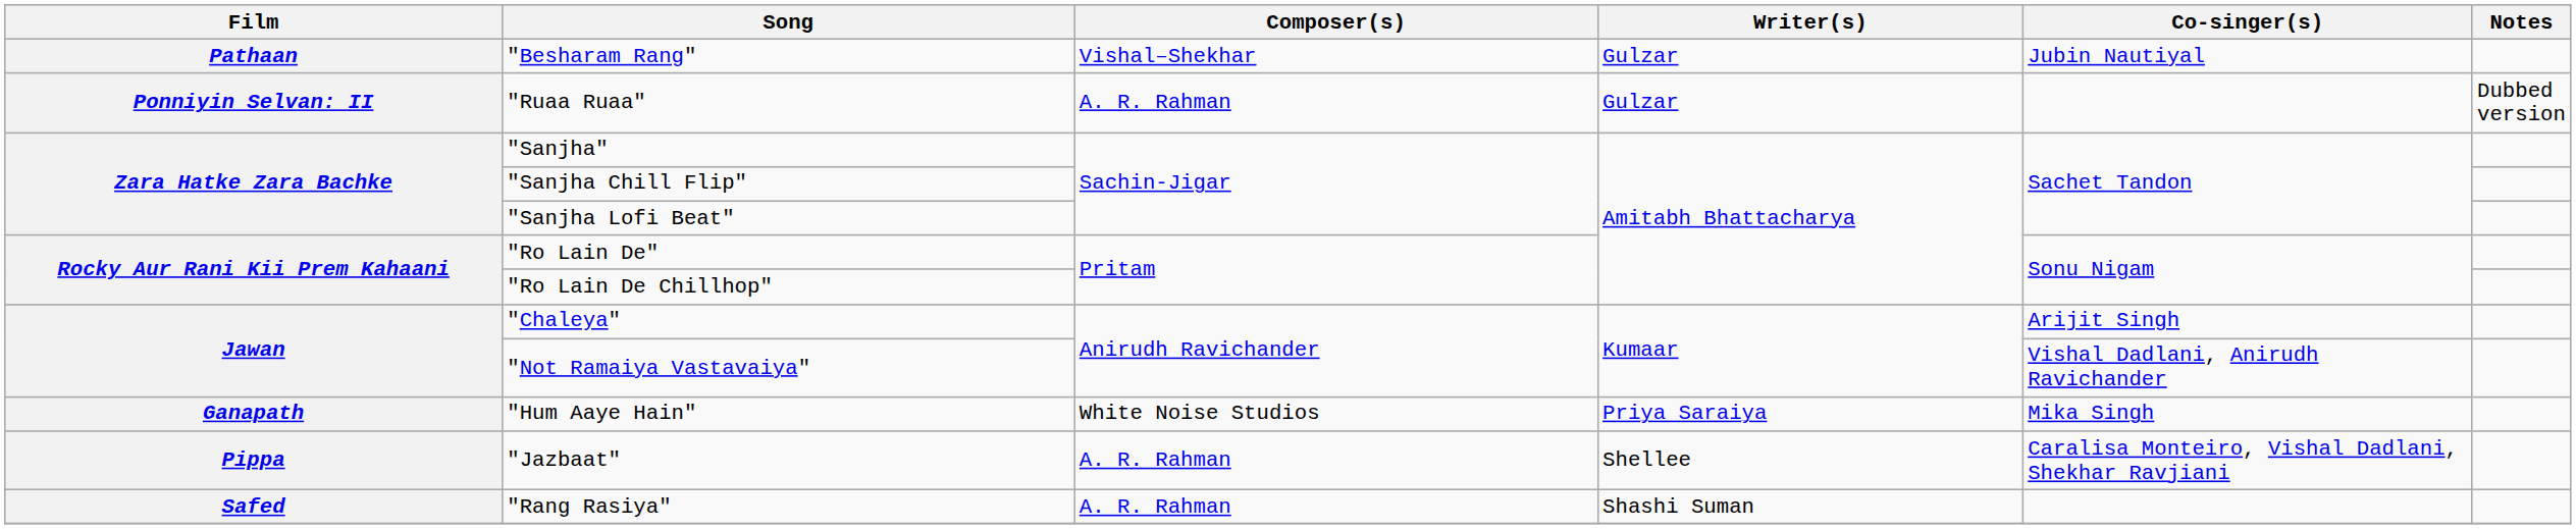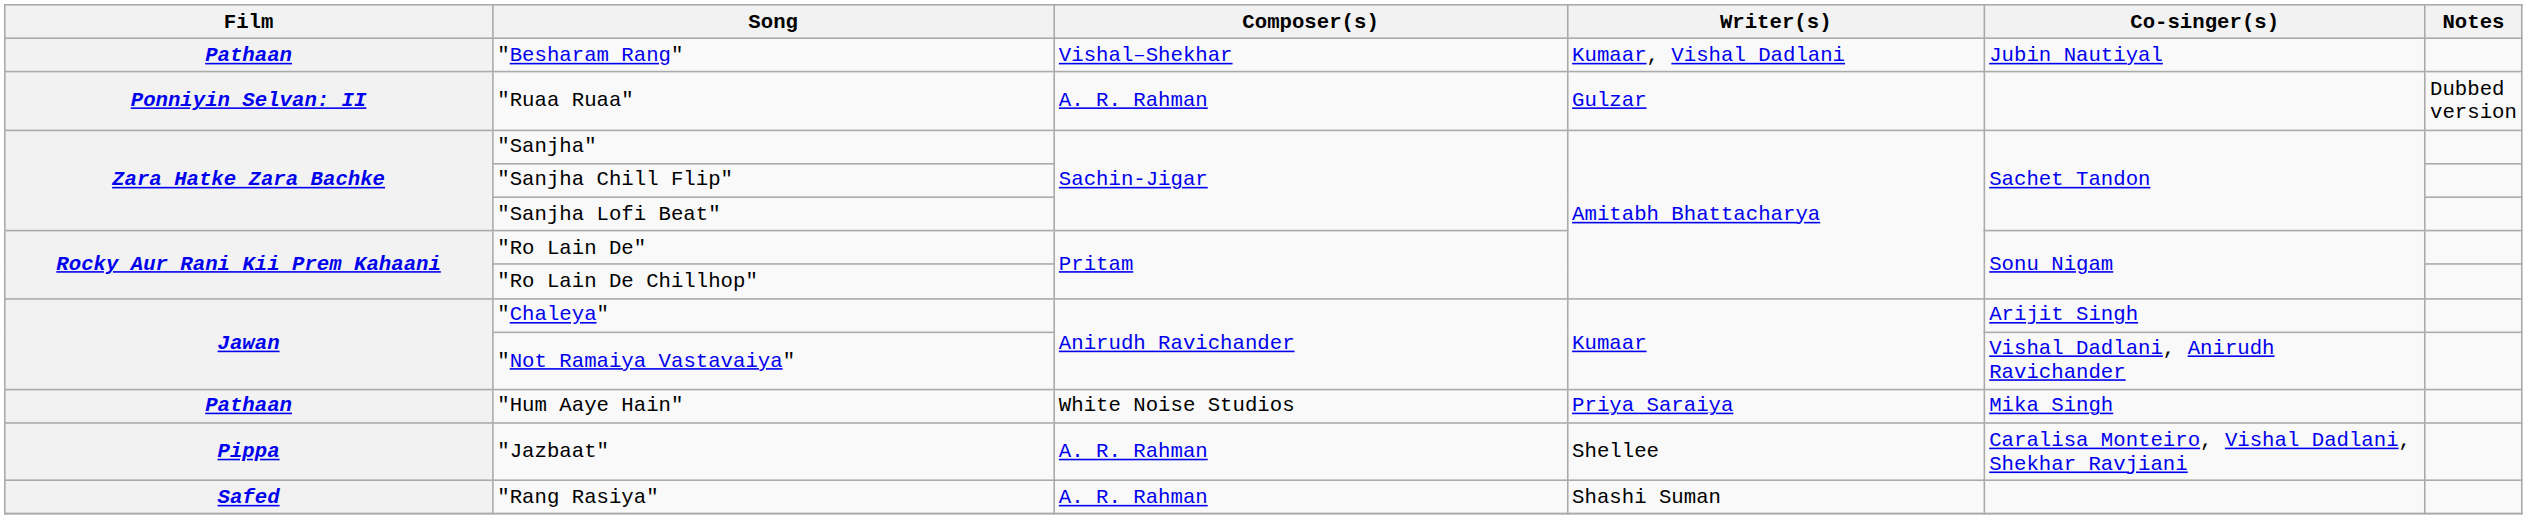 <table class="wikitable plainrowheaders" width="100%" textcolor:#000;">
 <tr>
 <th scope="col" width=20%><strong>Film</strong></th>
 <th scope="col" width=23%><strong>Song</strong></th>
 <th scope="col" width=21%><strong>Composer(s)</strong></th>
 <th scope="col" width=17%><strong>Writer(s)</strong></th>
 <th scope="col" width=18%><strong>Co-singer(s)</strong></th>
 <th>Notes</th>
 </tr>
 <tr>
 <th><a href='#'><em>Pathaan</em></a></th>
 <td>"<a href='#'>Besharam Rang</a>"</td>
 <td><a href='#'>Vishal–Shekhar</a></td>
-<td><a href='#'>Gulzar</a></td>
+<td><a href='#'>Kumaar</a>, <a href='#'>Vishal Dadlani</a></td>
 <td><a href='#'>Jubin Nautiyal</a></td>
 <td></td>
 </tr>
 <tr>
 <th><em><a href='#'>Ponniyin Selvan: II</a></em></th>
 <td>"Ruaa Ruaa"</td>
 <td><a href='#'>A. R. Rahman</a></td>
 <td><a href='#'>Gulzar</a></td>
 <td></td>
 <td>Dubbed version</td>
 </tr>
 <tr>
 <th rowspan="3"><em><a href='#'>Zara Hatke Zara Bachke</a></em></th>
 <td>"Sanjha"</td>
 <td rowspan="3"><a href='#'>Sachin-Jigar</a></td>
 <td rowspan="5"><a href='#'>Amitabh Bhattacharya</a></td>
 <td rowspan="3"><a href='#'>Sachet Tandon</a></td>
 <td></td>
 </tr>
 <tr>
 <td>"Sanjha Chill Flip"</td>
 <td></td>
 </tr>
 <tr>
 <td>"Sanjha Lofi Beat"</td>
 <td></td>
 </tr>
 <tr>
 <th rowspan="2"><em><a href='#'>Rocky Aur Rani Kii Prem Kahaani</a></em></th>
 <td>"Ro Lain De"</td>
 <td rowspan="2"><a href='#'>Pritam</a></td>
 <td rowspan="2"><a href='#'>Sonu Nigam</a></td>
 <td></td>
 </tr>
 <tr>
 <td>"Ro Lain De Chillhop"</td>
 <td></td>
 </tr>
 <tr>
 <th rowspan="2"><a href='#'><em>Jawan</em></a></th>
 <td>"<a href='#'>Chaleya</a>"</td>
 <td rowspan="2"><a href='#'>Anirudh Ravichander</a></td>
 <td rowspan="2"><a href='#'>Kumaar</a></td>
 <td><a href='#'>Arijit Singh</a></td>
 <td></td>
 </tr>
 <tr>
 <td>"<a href='#'>Not Ramaiya Vastavaiya</a>"</td>
 <td><a href='#'>Vishal Dadlani</a>, <a href='#'>Anirudh Ravichander</a></td>
 <td></td>
 </tr>
 <tr>
-<th><em><a href='#'>Ganapath</a></em></th>
+<th><a href='#'><em>Pathaan</em></a></th>
 <td>"Hum Aaye Hain"</td>
 <td>White Noise Studios</td>
 <td><a href='#'>Priya Saraiya</a></td>
 <td><a href='#'>Mika Singh</a></td>
 <td></td>
 </tr>
 <tr>
 <th><em><a href='#'>Pippa</a></em></th>
 <td>"Jazbaat"</td>
 <td><a href='#'>A. R. Rahman</a></td>
 <td>Shellee</td>
 <td><a href='#'>Caralisa Monteiro</a>, <a href='#'>Vishal Dadlani</a>, <a href='#'>Shekhar Ravjiani</a></td>
 <td></td>
 </tr>
 <tr>
 <th><em><a href='#'>Safed</a></em></th>
 <td>"Rang Rasiya"</td>
 <td><a href='#'>A. R. Rahman</a></td>
 <td>Shashi Suman</td>
 <td></td>
 <td></td>
 </tr>
 <tr>
 </tr>
 </table>
